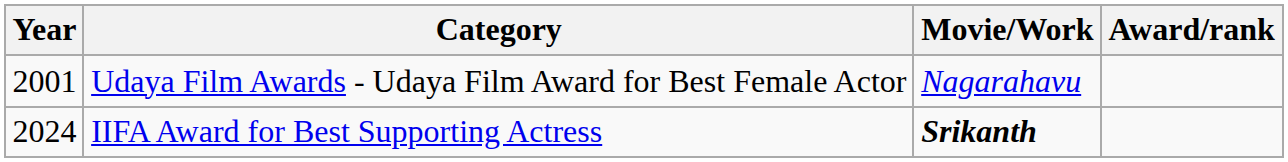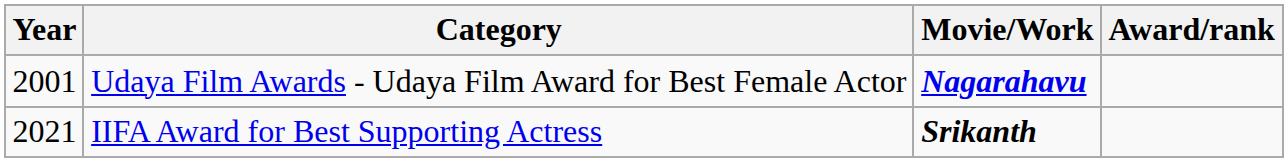 <table class="wikitable">
 <tr style="background:#b0c4de; text-align:center;">
 <th scope="col">Year</th>
 <th scope="col">Category</th>
 <th scope="col">Movie/Work</th>
 <th scope="col">Award/rank</th>
 </tr>
 <tr>
 <td>2001</td>
 <td><a href='#'>Udaya Film Awards</a> - Udaya Film Award for Best Female Actor</td>
-<td><em><a href='#'>Nagarahavu</a></em></td>
+<td><strong><em><a href='#'>Nagarahavu</a></em></strong></td>
 <td></td>
 </tr>
 <tr>
-<td>2024</td>
+<td>2021</td>
 <td><a href='#'>IIFA Award for Best Supporting Actress</a></td>
 <td><strong><em>Srikanth</em></strong></td>
 <td></td>
 </tr>
 </table>
